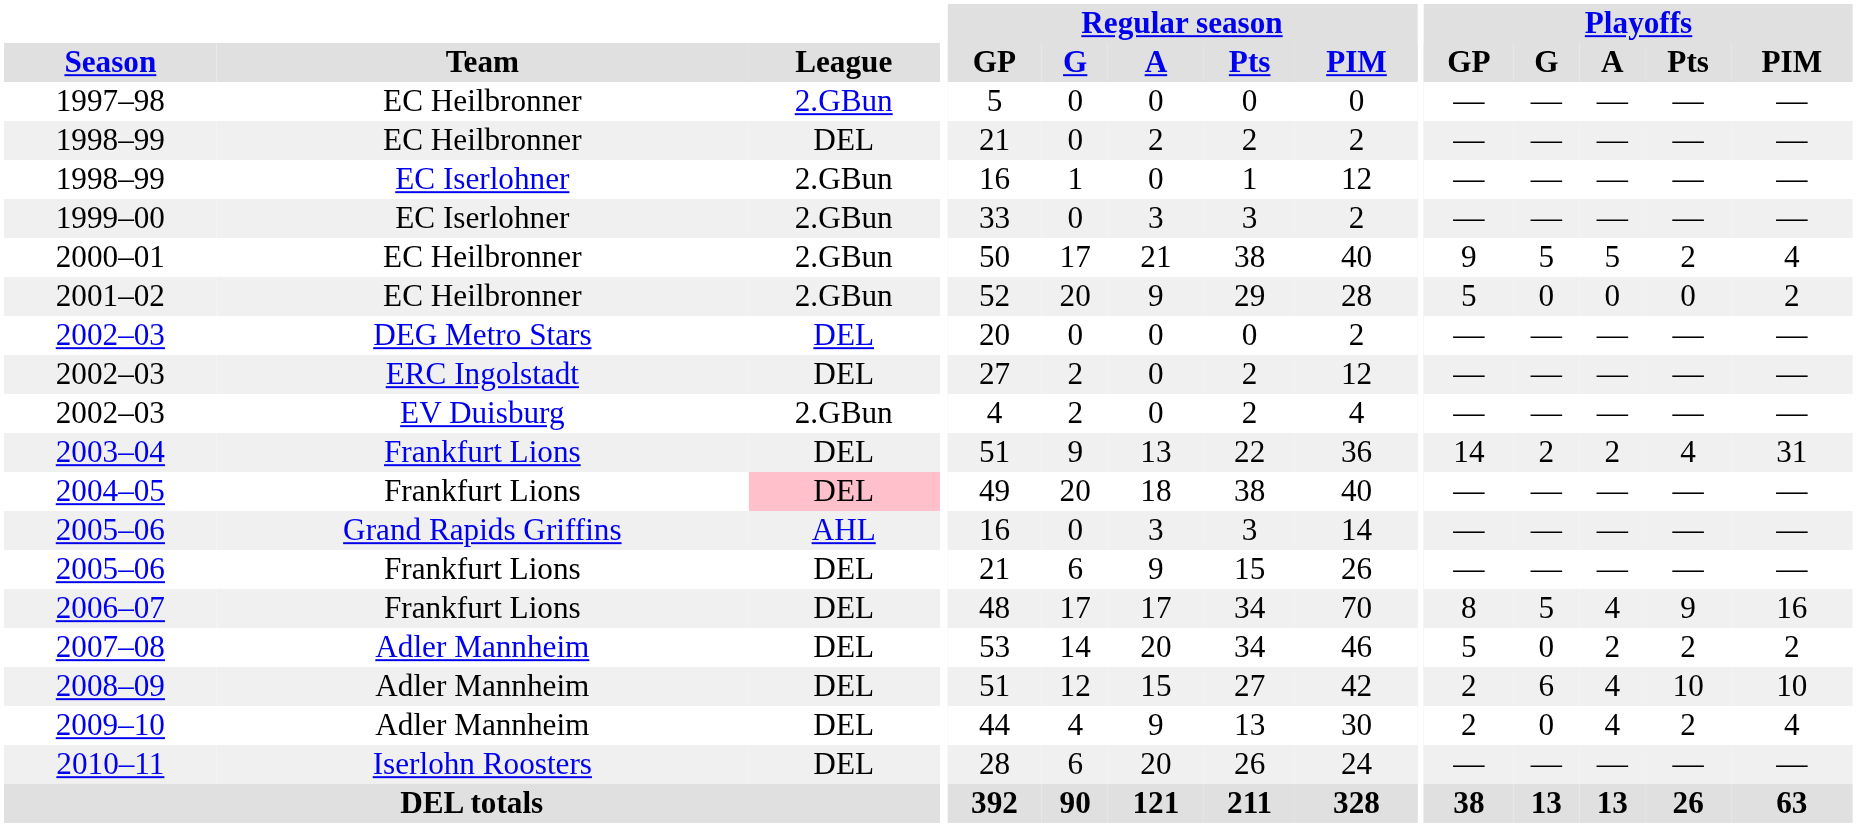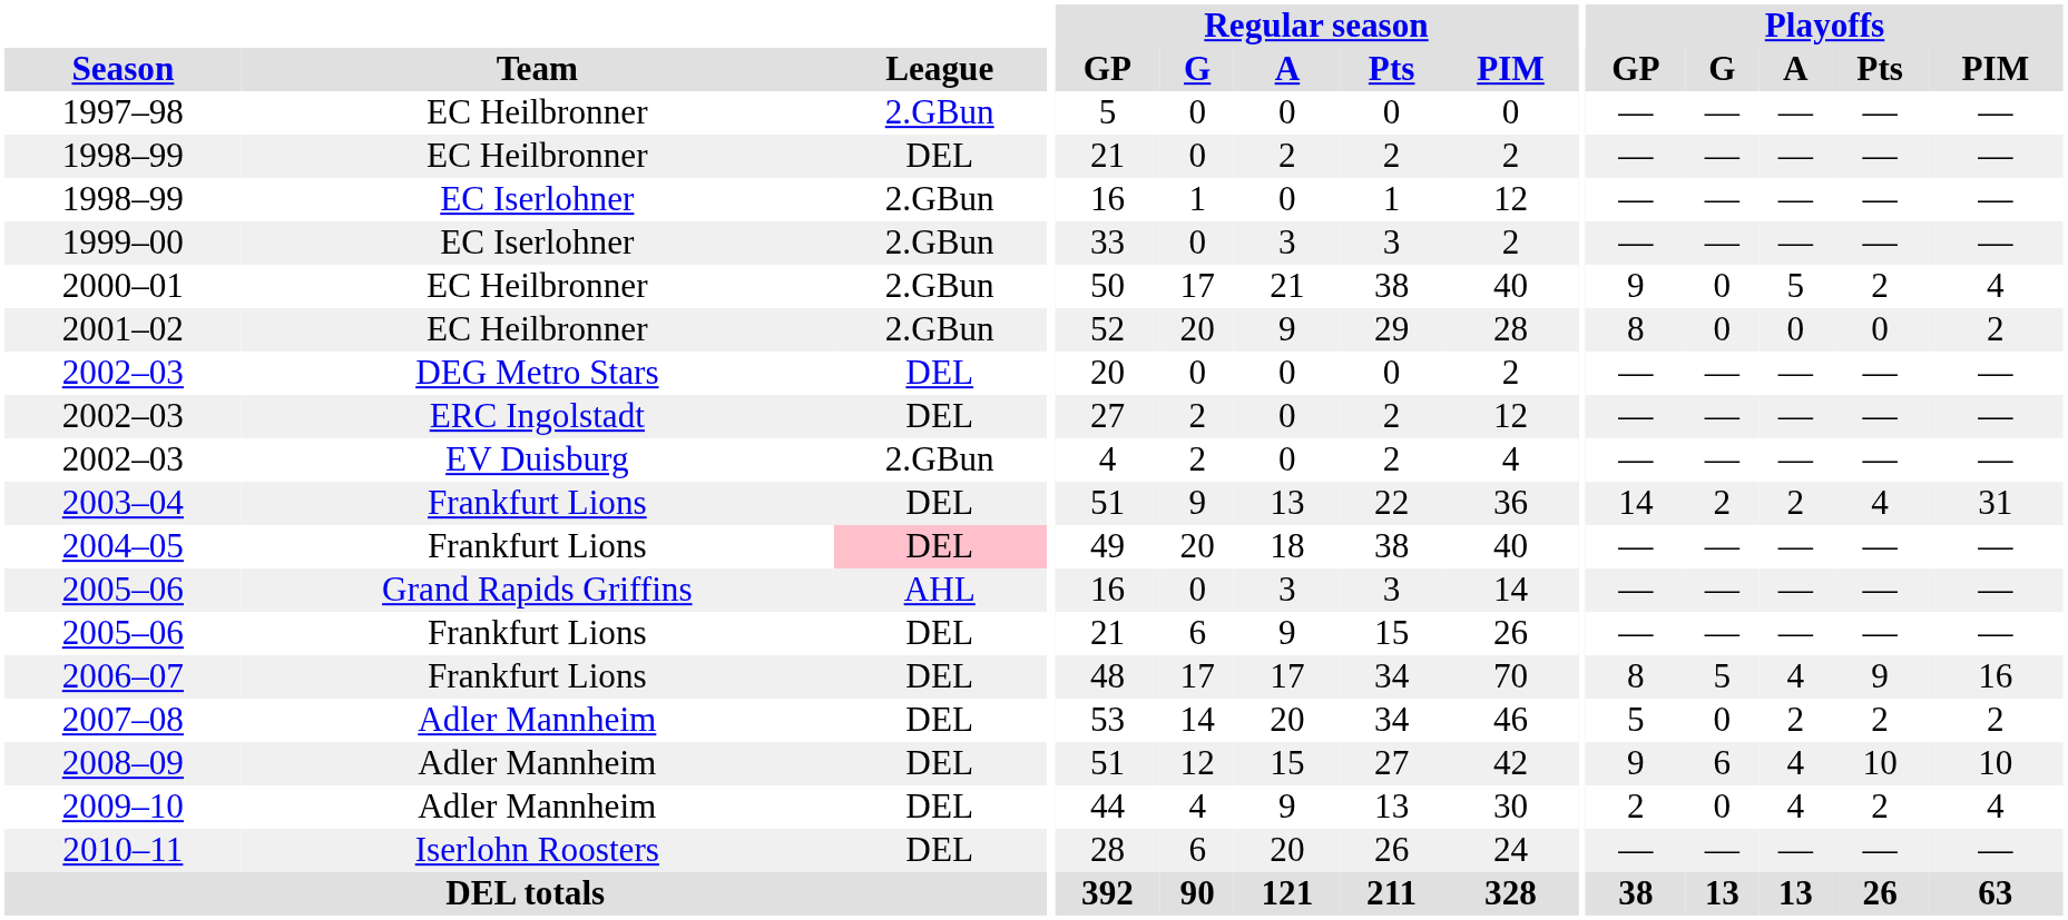 <table border="0" cellpadding="1" cellspacing="0" style="text-align:center; width:75%">
 <tr bgcolor="#e0e0e0">
 <th colspan="3" bgcolor="#ffffff"></th>
 <th rowspan="99" bgcolor="#ffffff"></th>
 <th colspan="5"><a href='#'>Regular season</a></th>
 <th rowspan="99" bgcolor="#ffffff"></th>
 <th colspan="5"><a href='#'>Playoffs</a></th>
 </tr>
 <tr bgcolor="#e0e0e0">
 <th><a href='#'>Season</a></th>
 <th>Team</th>
 <th>League</th>
 <th>GP</th>
 <th><a href='#'>G</a></th>
 <th><a href='#'>A</a></th>
 <th><a href='#'>Pts</a></th>
 <th><a href='#'>PIM</a></th>
 <th>GP</th>
 <th>G</th>
 <th>A</th>
 <th>Pts</th>
 <th>PIM</th>
 </tr>
 <tr ALIGN="center">
 <td>1997–98</td>
 <td>EC Heilbronner</td>
 <td><a href='#'>2.GBun</a></td>
 <td>5</td>
 <td>0</td>
 <td>0</td>
 <td>0</td>
 <td>0</td>
 <td>—</td>
 <td>—</td>
 <td>—</td>
 <td>—</td>
 <td>—</td>
 </tr>
 <tr ALIGN="center" bgcolor="#f0f0f0">
 <td>1998–99</td>
 <td>EC Heilbronner</td>
 <td>DEL</td>
 <td>21</td>
 <td>0</td>
 <td>2</td>
 <td>2</td>
 <td>2</td>
 <td>—</td>
 <td>—</td>
 <td>—</td>
 <td>—</td>
 <td>—</td>
 </tr>
 <tr ALIGN="center">
 <td>1998–99</td>
 <td><a href='#'>EC Iserlohner</a></td>
 <td>2.GBun</td>
 <td>16</td>
 <td>1</td>
 <td>0</td>
 <td>1</td>
 <td>12</td>
 <td>—</td>
 <td>—</td>
 <td>—</td>
 <td>—</td>
 <td>—</td>
 </tr>
 <tr ALIGN="center" bgcolor="#f0f0f0">
 <td>1999–00</td>
 <td>EC Iserlohner</td>
 <td>2.GBun</td>
 <td>33</td>
 <td>0</td>
 <td>3</td>
 <td>3</td>
 <td>2</td>
 <td>—</td>
 <td>—</td>
 <td>—</td>
 <td>—</td>
 <td>—</td>
 </tr>
 <tr ALIGN="center">
 <td>2000–01</td>
 <td>EC Heilbronner</td>
 <td>2.GBun</td>
 <td>50</td>
 <td>17</td>
 <td>21</td>
 <td>38</td>
 <td>40</td>
 <td>9</td>
-<td>5</td>
+<td>0</td>
 <td>5</td>
 <td>2</td>
 <td>4</td>
 </tr>
 <tr ALIGN="center" bgcolor="#f0f0f0">
 <td>2001–02</td>
 <td>EC Heilbronner</td>
 <td>2.GBun</td>
 <td>52</td>
 <td>20</td>
 <td>9</td>
 <td>29</td>
 <td>28</td>
-<td>5</td>
+<td>8</td>
 <td>0</td>
 <td>0</td>
 <td>0</td>
 <td>2</td>
 </tr>
 <tr ALIGN="center">
 <td><a href='#'>2002–03</a></td>
 <td><a href='#'>DEG Metro Stars</a></td>
 <td><a href='#'>DEL</a></td>
 <td>20</td>
 <td>0</td>
 <td>0</td>
 <td>0</td>
 <td>2</td>
 <td>—</td>
 <td>—</td>
 <td>—</td>
 <td>—</td>
 <td>—</td>
 </tr>
 <tr ALIGN="center" bgcolor="#f0f0f0">
 <td>2002–03</td>
 <td><a href='#'>ERC Ingolstadt</a></td>
 <td>DEL</td>
 <td>27</td>
 <td>2</td>
 <td>0</td>
 <td>2</td>
 <td>12</td>
 <td>—</td>
 <td>—</td>
 <td>—</td>
 <td>—</td>
 <td>—</td>
 </tr>
 <tr ALIGN="center">
 <td>2002–03</td>
 <td><a href='#'>EV Duisburg</a></td>
 <td>2.GBun</td>
 <td>4</td>
 <td>2</td>
 <td>0</td>
 <td>2</td>
 <td>4</td>
 <td>—</td>
 <td>—</td>
 <td>—</td>
 <td>—</td>
 <td>—</td>
 </tr>
 <tr ALIGN="center" bgcolor="#f0f0f0">
 <td><a href='#'>2003–04</a></td>
 <td><a href='#'>Frankfurt Lions</a></td>
 <td>DEL</td>
 <td>51</td>
 <td>9</td>
 <td>13</td>
 <td>22</td>
 <td>36</td>
 <td>14</td>
 <td>2</td>
 <td>2</td>
 <td>4</td>
 <td>31</td>
 </tr>
 <tr ALIGN="center">
 <td><a href='#'>2004–05</a></td>
 <td>Frankfurt Lions</td>
 <td style="background: pink;">DEL</td>
 <td>49</td>
 <td>20</td>
 <td>18</td>
 <td>38</td>
 <td>40</td>
 <td>—</td>
 <td>—</td>
 <td>—</td>
 <td>—</td>
 <td>—</td>
 </tr>
 <tr ALIGN="center" bgcolor="#f0f0f0">
 <td><a href='#'>2005–06</a></td>
 <td><a href='#'>Grand Rapids Griffins</a></td>
 <td><a href='#'>AHL</a></td>
 <td>16</td>
 <td>0</td>
 <td>3</td>
 <td>3</td>
 <td>14</td>
 <td>—</td>
 <td>—</td>
 <td>—</td>
 <td>—</td>
 <td>—</td>
 </tr>
 <tr ALIGN="center">
 <td><a href='#'>2005–06</a></td>
 <td>Frankfurt Lions</td>
 <td>DEL</td>
 <td>21</td>
 <td>6</td>
 <td>9</td>
 <td>15</td>
 <td>26</td>
 <td>—</td>
 <td>—</td>
 <td>—</td>
 <td>—</td>
 <td>—</td>
 </tr>
 <tr ALIGN="center" bgcolor="#f0f0f0">
 <td><a href='#'>2006–07</a></td>
 <td>Frankfurt Lions</td>
 <td>DEL</td>
 <td>48</td>
 <td>17</td>
 <td>17</td>
 <td>34</td>
 <td>70</td>
 <td>8</td>
 <td>5</td>
 <td>4</td>
 <td>9</td>
 <td>16</td>
 </tr>
 <tr ALIGN="center">
 <td><a href='#'>2007–08</a></td>
 <td><a href='#'>Adler Mannheim</a></td>
 <td>DEL</td>
 <td>53</td>
 <td>14</td>
 <td>20</td>
 <td>34</td>
 <td>46</td>
 <td>5</td>
 <td>0</td>
 <td>2</td>
 <td>2</td>
 <td>2</td>
 </tr>
 <tr ALIGN="center" bgcolor="#f0f0f0">
 <td><a href='#'>2008–09</a></td>
 <td>Adler Mannheim</td>
 <td>DEL</td>
 <td>51</td>
 <td>12</td>
 <td>15</td>
 <td>27</td>
 <td>42</td>
-<td>2</td>
+<td>9</td>
 <td>6</td>
 <td>4</td>
 <td>10</td>
 <td>10</td>
 </tr>
 <tr ALIGN="center">
 <td><a href='#'>2009–10</a></td>
 <td>Adler Mannheim</td>
 <td>DEL</td>
 <td>44</td>
 <td>4</td>
 <td>9</td>
 <td>13</td>
 <td>30</td>
 <td>2</td>
 <td>0</td>
 <td>4</td>
 <td>2</td>
 <td>4</td>
 </tr>
 <tr ALIGN="center" bgcolor="#f0f0f0">
 <td><a href='#'>2010–11</a></td>
 <td><a href='#'>Iserlohn Roosters</a></td>
 <td>DEL</td>
 <td>28</td>
 <td>6</td>
 <td>20</td>
 <td>26</td>
 <td>24</td>
 <td>—</td>
 <td>—</td>
 <td>—</td>
 <td>—</td>
 <td>—</td>
 </tr>
 <tr bgcolor="#e0e0e0">
 <th colspan="3">DEL totals</th>
 <th>392</th>
 <th>90</th>
 <th>121</th>
 <th>211</th>
 <th>328</th>
 <th>38</th>
 <th>13</th>
 <th>13</th>
 <th>26</th>
 <th>63</th>
 </tr>
 </table>
